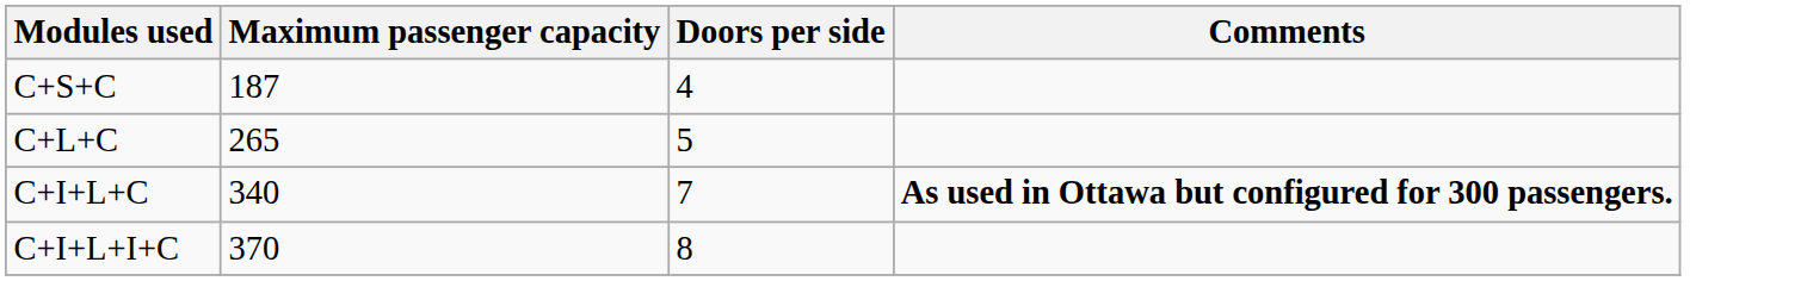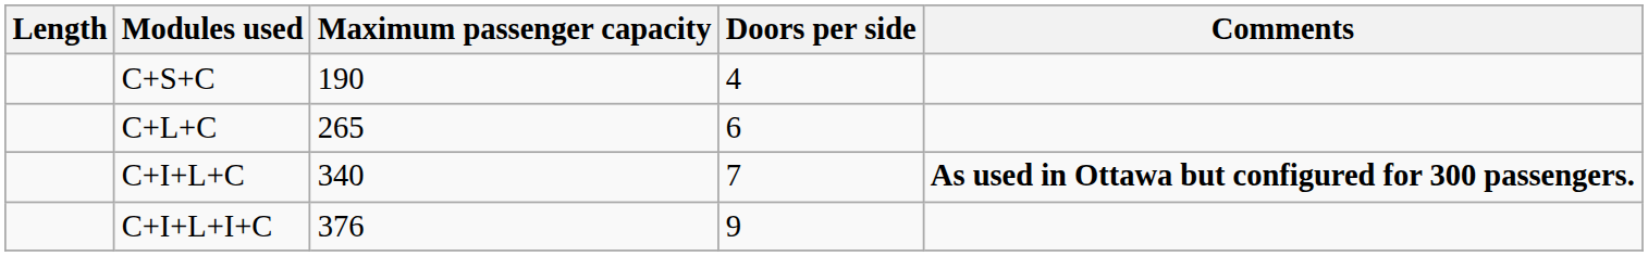 <table class="wikitable">
 <tr>
+<th>Length</th>
 <th>Modules used</th>
 <th>Maximum passenger capacity</th>
 <th>Doors per side</th>
 <th>Comments</th>
 </tr>
 <tr>
+<td></td>
 <td>C+S+C</td>
-<td>187</td>
+<td>190</td>
 <td>4</td>
 <td></td>
 </tr>
 <tr>
+<td></td>
 <td>C+L+C</td>
 <td>265</td>
-<td>5</td>
+<td>6</td>
 <td></td>
 </tr>
 <tr>
+<td></td>
 <td>C+I+L+C</td>
 <td>340</td>
 <td>7</td>
 <td><strong>As used in Ottawa but configured for 300 passengers.</strong></td>
 </tr>
 <tr>
+<td> </td>
 <td>C+I+L+I+C</td>
-<td>370</td>
-<td>8</td>
+<td>376</td>
+<td>9</td>
 <td></td>
 </tr>
 </table>
